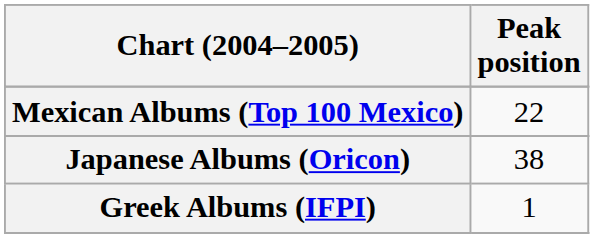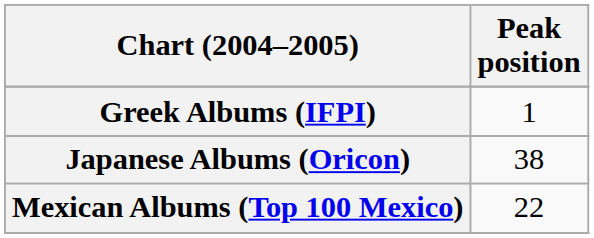 <table class="wikitable sortable plainrowheaders" style="text-align:center">
 <tr>
 <th scope="col">Chart (2004–2005)</th>
 <th scope="col">Peak<br>position</th>
 </tr>
 <tr>
 </tr>
 <tr>
 </tr>
 <tr>
 </tr>
 <tr>
 </tr>
 <tr>
 </tr>
 <tr>
 </tr>
 <tr>
 </tr>
 <tr>
-<th scope="row">Mexican Albums (<a href='#'>Top 100 Mexico</a>)</th>
-<td>22</td>
+<th scope="row">Greek Albums (<a href='#'>IFPI</a>)</th>
+<td>1</td>
 </tr>
 <tr>
 </tr>
 <tr>
 </tr>
 <tr>
 <th scope="row">Japanese Albums (<a href='#'>Oricon</a>)</th>
 <td>38</td>
 </tr>
 <tr>
-<th scope="row">Greek Albums (<a href='#'>IFPI</a>)</th>
-<td>1</td>
+<th scope="row">Mexican Albums (<a href='#'>Top 100 Mexico</a>)</th>
+<td>22</td>
 </tr>
 <tr>
 </tr>
 <tr>
 </tr>
 <tr>
 </tr>
 <tr>
 </tr>
 </table>
